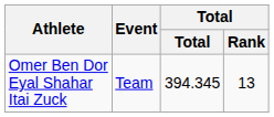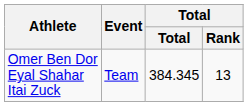 <table class=wikitable style="font-size:90%">
 <tr>
 <th rowspan="2">Athlete</th>
 <th rowspan="2">Event</th>
 <th colspan="2">Total</th>
 </tr>
 <tr>
 <th>Total</th>
 <th>Rank</th>
 </tr>
 <tr>
 <td><a href='#'>Omer Ben Dor</a><br> <a href='#'>Eyal Shahar</a><br> <a href='#'>Itai Zuck</a></td>
 <td><a href='#'>Team</a></td>
-<td align="center">394.345</td>
+<td align="center">384.345</td>
 <td align="center">13</td>
 </tr>
 </table>
